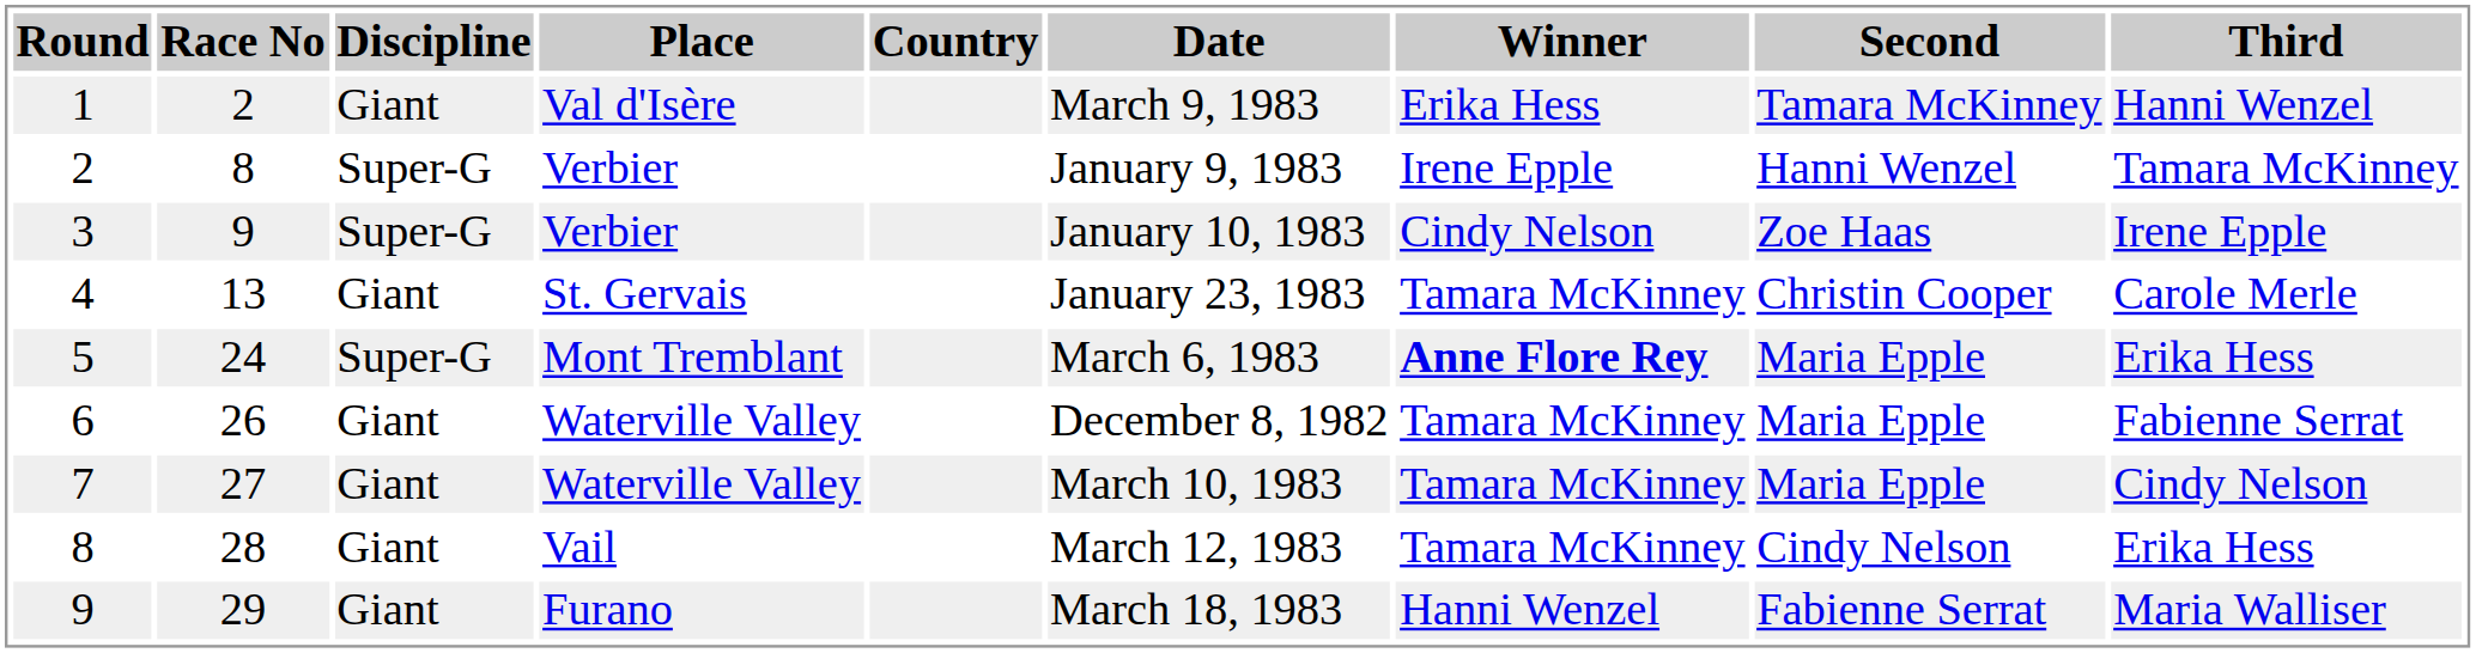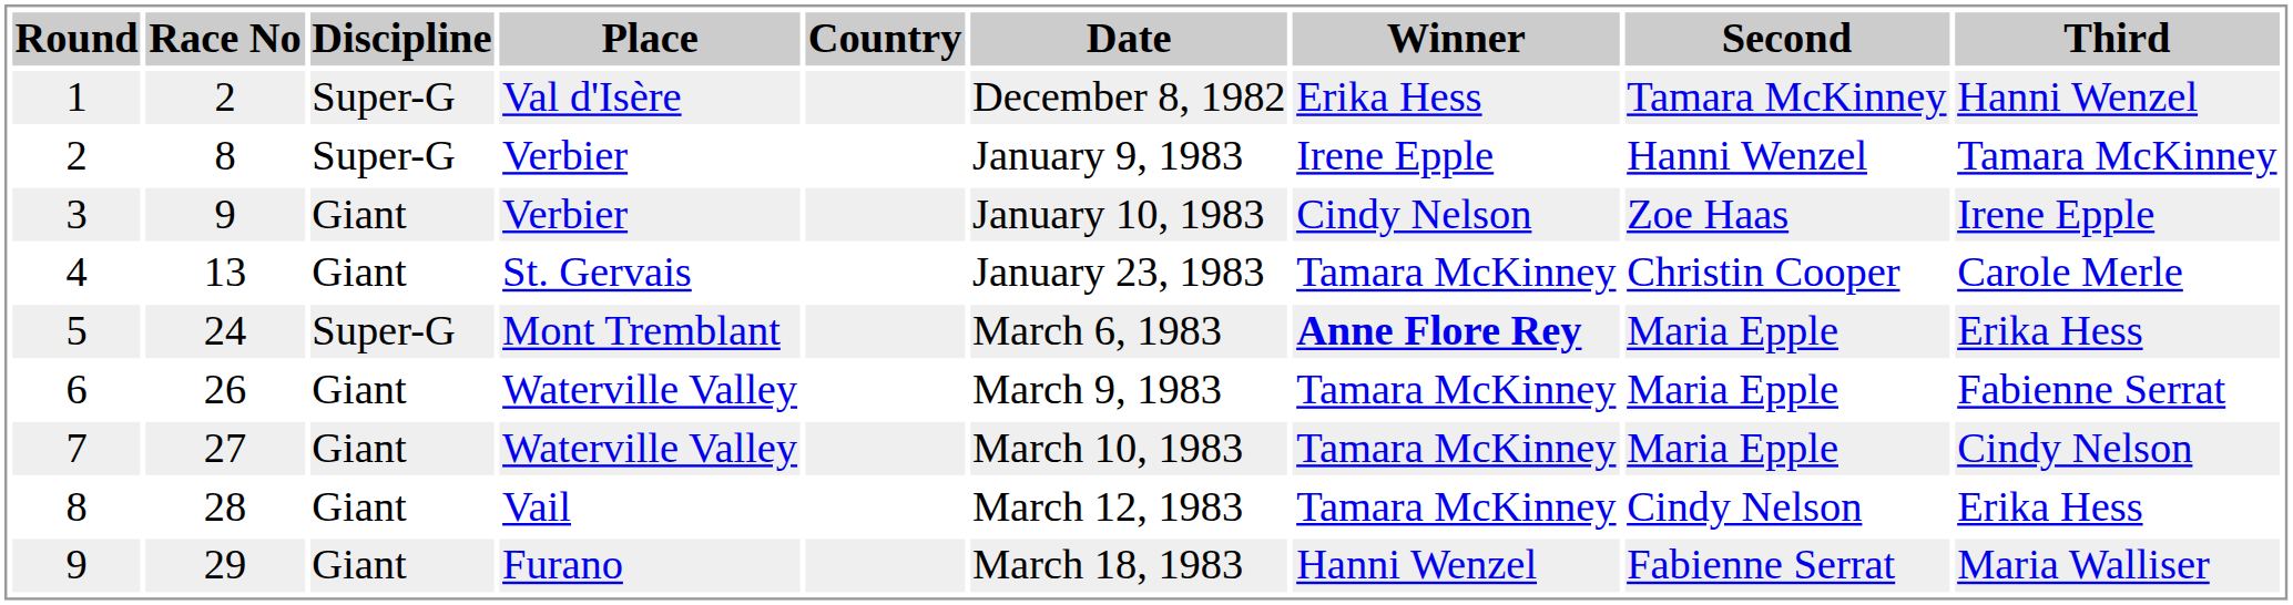 <table border="0" style="border: 1px solid #999; background-color:#FFFFFF; text-align:center">
 <tr align="center" bgcolor="#CCCCCC">
 <th>Round</th>
 <th>Race No</th>
 <th>Discipline</th>
 <th>Place</th>
 <th>Country</th>
 <th>Date</th>
 <th>Winner</th>
 <th>Second</th>
 <th>Third</th>
 </tr>
 <tr bgcolor="#EFEFEF">
 <td>1</td>
 <td>2</td>
-<td align="left">Giant</td>
+<td align="left">Super-G</td>
 <td align="left"><a href='#'>Val d'Isère</a></td>
 <td align="left"></td>
-<td align="left">March 9, 1983</td>
+<td align="left">December 8, 1982</td>
 <td align="left"> <a href='#'>Erika Hess</a></td>
 <td align="left"> <a href='#'>Tamara McKinney</a></td>
 <td align="left"> <a href='#'>Hanni Wenzel</a></td>
 </tr>
 <tr>
 <td>2</td>
 <td>8</td>
 <td align="left">Super-G</td>
 <td align="left"><a href='#'>Verbier</a></td>
 <td align="left"></td>
 <td align="left">January 9, 1983</td>
 <td align="left"> <a href='#'>Irene Epple</a></td>
 <td align="left"> <a href='#'>Hanni Wenzel</a></td>
 <td align="left"> <a href='#'>Tamara McKinney</a></td>
 </tr>
 <tr bgcolor="#EFEFEF">
 <td>3</td>
 <td>9</td>
-<td align="left">Super-G</td>
+<td align="left">Giant</td>
 <td align="left"><a href='#'>Verbier</a></td>
 <td align="left"></td>
 <td align="left">January 10, 1983</td>
 <td align="left"> <a href='#'>Cindy Nelson</a></td>
 <td align="left"> <a href='#'>Zoe Haas</a></td>
 <td align="left"> <a href='#'>Irene Epple</a></td>
 </tr>
 <tr>
 <td>4</td>
 <td>13</td>
 <td align="left">Giant</td>
 <td align="left"><a href='#'>St. Gervais</a></td>
 <td align="left"></td>
 <td align="left">January 23, 1983</td>
 <td align="left"> <a href='#'>Tamara McKinney</a></td>
 <td align="left"> <a href='#'>Christin Cooper</a></td>
 <td align="left"> <a href='#'>Carole Merle</a></td>
 </tr>
 <tr bgcolor="#EFEFEF">
 <td>5</td>
 <td>24</td>
 <td align="left">Super-G</td>
 <td align="left"><a href='#'>Mont Tremblant</a></td>
 <td align="left"></td>
 <td align="left">March 6, 1983</td>
 <td align="left"><strong> <a href='#'>Anne Flore Rey</a></strong></td>
 <td align="left"> <a href='#'>Maria Epple</a></td>
 <td align="left"> <a href='#'>Erika Hess</a></td>
 </tr>
 <tr>
 <td>6</td>
 <td>26</td>
 <td align="left">Giant</td>
 <td align="left"><a href='#'>Waterville Valley</a></td>
 <td align="left"></td>
-<td align="left">December 8, 1982</td>
+<td align="left">March 9, 1983</td>
 <td align="left"> <a href='#'>Tamara McKinney</a></td>
 <td align="left"> <a href='#'>Maria Epple</a></td>
 <td align="left"> <a href='#'>Fabienne Serrat</a></td>
 </tr>
 <tr bgcolor="#EFEFEF">
 <td>7</td>
 <td>27</td>
 <td align="left">Giant</td>
 <td align="left"><a href='#'>Waterville Valley</a></td>
 <td align="left"></td>
 <td align="left">March 10, 1983</td>
 <td align="left"> <a href='#'>Tamara McKinney</a></td>
 <td align="left"> <a href='#'>Maria Epple</a></td>
 <td align="left"> <a href='#'>Cindy Nelson</a></td>
 </tr>
 <tr>
 <td>8</td>
 <td>28</td>
 <td align="left">Giant</td>
 <td align="left"><a href='#'>Vail</a></td>
 <td align="left"></td>
 <td align="left">March 12, 1983</td>
 <td align="left"> <a href='#'>Tamara McKinney</a></td>
 <td align="left"> <a href='#'>Cindy Nelson</a></td>
 <td align="left"> <a href='#'>Erika Hess</a></td>
 </tr>
 <tr bgcolor="#EFEFEF">
 <td>9</td>
 <td>29</td>
 <td align="left">Giant</td>
 <td align="left"><a href='#'>Furano</a></td>
 <td align="left"></td>
 <td align="left">March 18, 1983</td>
 <td align="left"> <a href='#'>Hanni Wenzel</a></td>
 <td align="left"> <a href='#'>Fabienne Serrat</a></td>
 <td align="left"> <a href='#'>Maria Walliser</a></td>
 </tr>
 </table>
